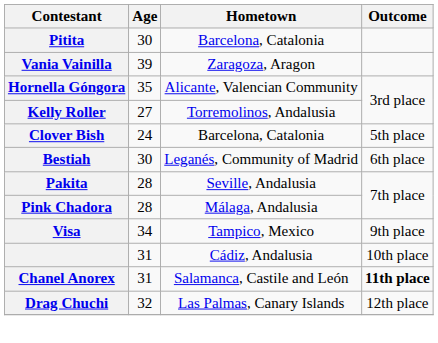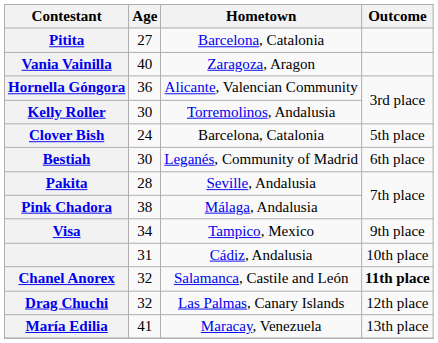 <table class="wikitable sortable" style="text-align:center">
 <tr>
 <th scope="col">Contestant</th>
 <th scope="col">Age</th>
 <th scope="col">Hometown</th>
 <th scope="col">Outcome</th>
 </tr>
 <tr>
 <th scope="row"><a href='#'>Pitita</a></th>
-<td>30</td>
+<td>27</td>
 <td><a href='#'>Barcelona</a>, Catalonia</td>
 <td></td>
 </tr>
 <tr>
 <th scope="row"><a href='#'>Vania Vainilla</a></th>
-<td>39</td>
+<td>40</td>
 <td><a href='#'>Zaragoza</a>, Aragon</td>
 <td></td>
 </tr>
 <tr>
 <th scope="row" nowrap><a href='#'>Hornella Góngora</a></th>
-<td>35</td>
+<td>36</td>
 <td><a href='#'>Alicante</a>, Valencian Community</td>
 <td rowspan="2">3rd place</td>
 </tr>
 <tr>
 <th scope="row"><a href='#'>Kelly Roller</a></th>
-<td>27</td>
+<td>30</td>
 <td><a href='#'>Torremolinos</a>, Andalusia</td>
 </tr>
 <tr>
 <th scope="row"><a href='#'>Clover Bish</a></th>
 <td>24</td>
 <td>Barcelona, Catalonia</td>
 <td>5th place</td>
 </tr>
 <tr>
 <th scope="row"><a href='#'>Bestiah</a></th>
 <td>30</td>
 <td nowrap><a href='#'>Leganés</a>, Community of Madrid</td>
 <td>6th place</td>
 </tr>
 <tr>
 <th scope="row"><a href='#'>Pakita</a></th>
 <td>28</td>
 <td><a href='#'>Seville</a>, Andalusia</td>
 <td rowspan="2">7th place</td>
 </tr>
 <tr>
 <th scope="row"><a href='#'>Pink Chadora</a></th>
-<td>28</td>
+<td>38</td>
 <td><a href='#'>Málaga</a>, Andalusia</td>
 </tr>
 <tr>
 <th scope="row"><a href='#'>Visa</a></th>
 <td>34</td>
 <td><a href='#'>Tampico</a>, Mexico</td>
 <td>9th place</td>
 </tr>
 <tr>
 <th scope="row"></th>
 <td>31</td>
 <td><a href='#'>Cádiz</a>, Andalusia</td>
 <td>10th place</td>
 </tr>
 <tr>
 <th scope="row"><a href='#'>Chanel Anorex</a></th>
-<td>31</td>
+<td>32</td>
 <td><a href='#'>Salamanca</a>, Castile and León</td>
 <td><strong>11th place</strong></td>
 </tr>
 <tr>
 <th scope="row"><a href='#'>Drag Chuchi</a></th>
 <td>32</td>
 <td><a href='#'>Las Palmas</a>, Canary Islands</td>
 <td>12th place</td>
 </tr>
 <tr>
+<th scope="row"><a href='#'>María Edilia</a></th>
+<td>41</td>
+<td><a href='#'>Maracay</a>, Venezuela</td>
+<td nowrap>13th place</td>
+</tr>
+<tr>
 </tr>
 </table>
